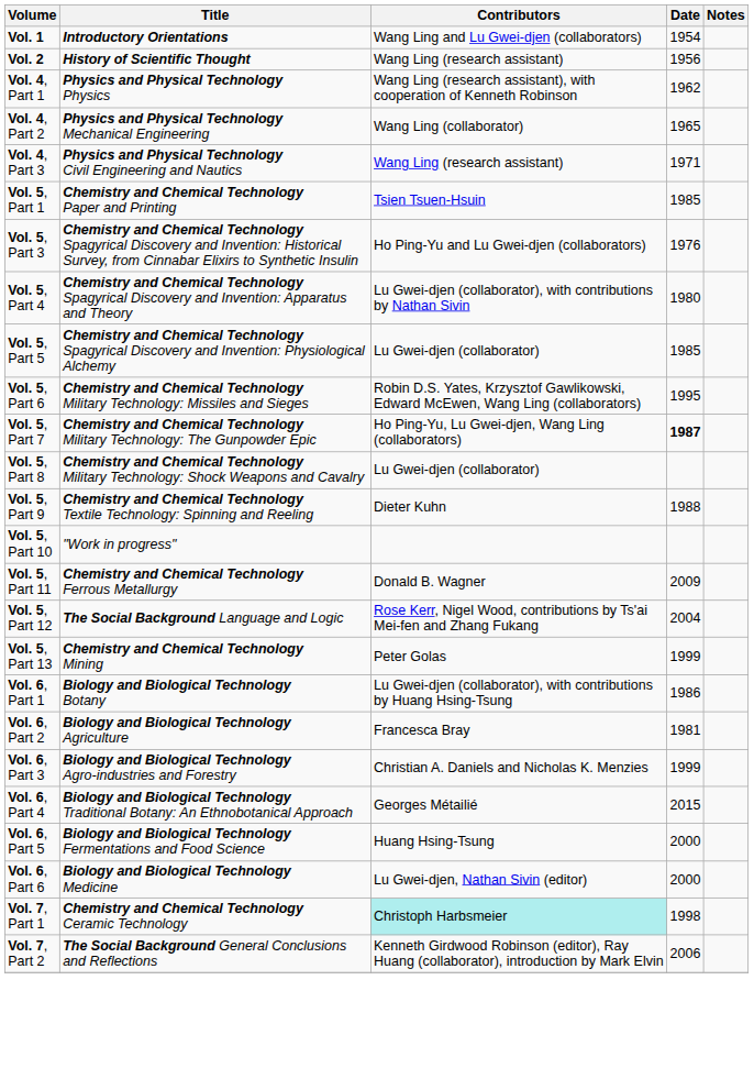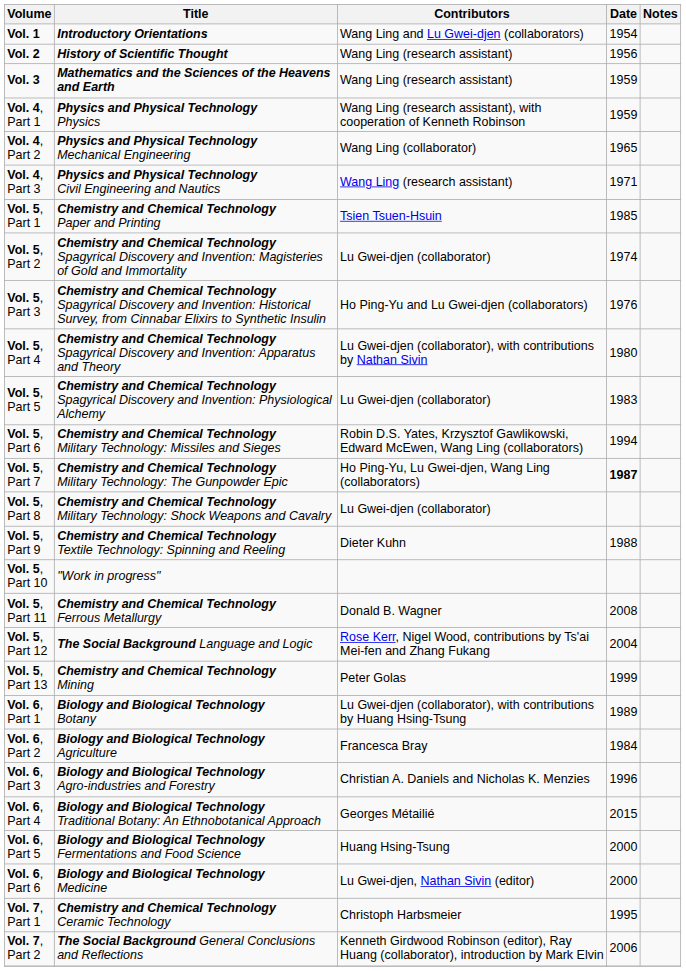 <table class="wikitable sortable">
 <tr>
 <th>Volume</th>
 <th>Title</th>
 <th>Contributors</th>
 <th>Date</th>
 <th>Notes</th>
 </tr>
 <tr>
 <td><strong>Vol. 1</strong></td>
 <td><strong><em>Introductory Orientations</em></strong></td>
 <td>Wang Ling and <a href='#'>Lu Gwei-djen</a> (collaborators)</td>
 <td>1954</td>
 <td></td>
 </tr>
 <tr>
 <td><strong>Vol. 2</strong></td>
 <td><strong><em>History of Scientific Thought</em></strong></td>
 <td>Wang Ling (research assistant)</td>
 <td>1956</td>
 <td></td>
 </tr>
 <tr>
+<td><strong>Vol. 3</strong></td>
+<td><strong><em>Mathematics and the Sciences of the Heavens and Earth</em></strong></td>
+<td>Wang Ling (research assistant)</td>
+<td>1959</td>
+<td></td>
+</tr>
+<tr>
 <td><strong>Vol. 4</strong>,<br>Part 1</td>
 <td><strong><em>Physics and Physical Technology</em></strong> <br> <em>Physics</em></td>
 <td>Wang Ling (research assistant), with cooperation of Kenneth Robinson</td>
-<td>1962</td>
+<td>1959</td>
 <td></td>
 </tr>
 <tr>
 <td><strong>Vol. 4</strong>,<br>Part 2</td>
 <td><strong><em>Physics and Physical Technology</em></strong> <br><em>Mechanical Engineering</em></td>
 <td>Wang Ling (collaborator)</td>
 <td>1965</td>
 <td> </td>
 </tr>
 <tr>
 <td><strong>Vol. 4</strong>,<br>Part 3</td>
 <td><strong><em>Physics and Physical Technology</em></strong> <br><em>Civil Engineering and Nautics</em></td>
 <td><a href='#'>Wang Ling</a> (research assistant)</td>
 <td>1971</td>
 <td> </td>
 </tr>
 <tr>
 <td><strong>Vol. 5</strong>,<br>Part 1</td>
 <td><strong><em>Chemistry and Chemical Technology</em></strong> <br> <em>Paper and Printing</em></td>
 <td><a href='#'>Tsien Tsuen-Hsuin</a></td>
 <td>1985</td>
 <td> </td>
 </tr>
 <tr>
+<td><strong>Vol. 5</strong>,<br>Part 2</td>
+<td><strong><em>Chemistry and Chemical Technology</em></strong> <br><em>Spagyrical Discovery and Invention: Magisteries of Gold and Immortality</em></td>
+<td>Lu Gwei-djen (collaborator)</td>
+<td>1974</td>
+<td> </td>
+</tr>
+<tr>
 <td><strong>Vol. 5</strong>,<br>Part 3</td>
 <td><strong><em>Chemistry and Chemical Technology</em></strong> <br><em>Spagyrical Discovery and Invention: Historical Survey, from Cinnabar Elixirs to Synthetic Insulin</em></td>
 <td>Ho Ping-Yu and Lu Gwei-djen (collaborators)</td>
 <td>1976</td>
 <td> </td>
 </tr>
 <tr>
 <td><strong>Vol. 5</strong>,<br>Part 4</td>
 <td><strong><em>Chemistry and Chemical Technology</em></strong> <br><em>Spagyrical Discovery and Invention: Apparatus and Theory</em></td>
 <td>Lu Gwei-djen (collaborator), with contributions by <a href='#'>Nathan Sivin</a></td>
 <td>1980</td>
 <td> </td>
 </tr>
 <tr>
 <td><strong>Vol. 5</strong>,<br>Part 5</td>
 <td><strong><em>Chemistry and Chemical Technology</em></strong> <br><em>Spagyrical Discovery and Invention: Physiological Alchemy</em></td>
 <td>Lu Gwei-djen (collaborator)</td>
-<td>1985</td>
+<td>1983</td>
 <td> </td>
 </tr>
 <tr>
 <td><strong>Vol. 5</strong>,<br>Part 6</td>
 <td><strong><em>Chemistry and Chemical Technology</em></strong> <br><em>Military Technology: Missiles and Sieges</em></td>
 <td>Robin D.S. Yates, Krzysztof Gawlikowski, Edward McEwen, Wang Ling (collaborators)</td>
-<td>1995</td>
+<td>1994</td>
 <td> </td>
 </tr>
 <tr>
 <td><strong>Vol. 5</strong>,<br>Part 7</td>
 <td><strong><em>Chemistry and Chemical Technology</em></strong> <br><em>Military Technology: The Gunpowder Epic</em></td>
 <td>Ho Ping-Yu, Lu Gwei-djen, Wang Ling (collaborators)</td>
 <td><strong>1987</strong></td>
 <td> </td>
 </tr>
 <tr>
 <td><strong>Vol. 5</strong>,<br>Part 8</td>
 <td><strong><em>Chemistry and Chemical Technology</em></strong> <br><em>Military Technology: Shock Weapons and Cavalry</em></td>
 <td>Lu Gwei-djen (collaborator)</td>
 <td></td>
 <td></td>
 </tr>
 <tr>
 <td><strong>Vol. 5</strong>,<br>Part 9</td>
 <td><strong><em>Chemistry and Chemical Technology</em></strong> <br> <em>Textile Technology: Spinning and Reeling</em></td>
 <td>Dieter Kuhn</td>
 <td>1988</td>
 <td> </td>
 </tr>
 <tr>
 <td><strong>Vol. 5</strong>,<br>Part 10</td>
 <td><em>"Work in progress"</em></td>
 <td></td>
 <td></td>
 <td></td>
 </tr>
 <tr>
 <td><strong>Vol. 5</strong>,<br>Part 11</td>
 <td><strong><em>Chemistry and Chemical Technology</em></strong> <br><em>Ferrous Metallurgy</em></td>
 <td>Donald B. Wagner</td>
-<td>2009</td>
+<td>2008</td>
 <td> </td>
 </tr>
 <tr>
 <td><strong>Vol. 5</strong>,<br>Part 12</td>
 <td><strong><em>The Social Background</em></strong>  <em>Language and Logic</em></td>
 <td><a href='#'>Rose Kerr</a>, Nigel Wood, contributions by Ts'ai Mei-fen and Zhang Fukang</td>
 <td>2004</td>
 <td> </td>
 </tr>
 <tr>
 <td><strong>Vol. 5</strong>,<br>Part 13</td>
 <td><strong><em>Chemistry and Chemical Technology</em></strong> <br><em>Mining</em></td>
 <td>Peter Golas</td>
 <td>1999</td>
 <td> </td>
 </tr>
 <tr>
 <td><strong>Vol. 6</strong>,<br>Part 1</td>
 <td><strong><em>Biology and Biological Technology</em></strong> <br> <em>Botany</em></td>
 <td>Lu Gwei-djen (collaborator), with contributions by Huang Hsing-Tsung</td>
-<td>1986</td>
+<td>1989</td>
 <td> </td>
 </tr>
 <tr>
 <td><strong>Vol. 6</strong>,<br>Part 2</td>
 <td><strong><em>Biology and Biological Technology</em></strong> <br> <em>Agriculture</em></td>
 <td>Francesca Bray</td>
-<td>1981</td>
+<td>1984</td>
 <td> </td>
 </tr>
 <tr>
 <td><strong>Vol. 6</strong>,<br>Part 3</td>
 <td><strong><em>Biology and Biological Technology</em></strong> <br> <em>Agro-industries and Forestry</em></td>
 <td>Christian A. Daniels and Nicholas K. Menzies</td>
-<td>1999</td>
+<td>1996</td>
 <td> </td>
 </tr>
 <tr>
 <td><strong>Vol. 6</strong>,<br>Part 4</td>
 <td><strong><em>Biology and Biological Technology</em></strong> <br> <em>Traditional Botany: An Ethnobotanical Approach</em></td>
 <td>Georges Métailié</td>
 <td>2015</td>
 <td> </td>
 </tr>
 <tr>
 <td><strong>Vol. 6</strong>,<br>Part 5</td>
 <td><strong><em>Biology and Biological Technology</em></strong> <br> <em>Fermentations and Food Science</em></td>
 <td>Huang Hsing-Tsung</td>
 <td>2000</td>
 <td> </td>
 </tr>
 <tr>
 <td><strong>Vol. 6</strong>,<br>Part 6</td>
 <td><strong><em>Biology and Biological Technology</em></strong> <br> <em>Medicine</em></td>
 <td>Lu Gwei-djen, <a href='#'>Nathan Sivin</a> (editor)</td>
 <td>2000</td>
 <td> </td>
 </tr>
 <tr>
 <td><strong>Vol. 7</strong>,<br>Part 1</td>
 <td><strong><em>Chemistry and Chemical Technology</em></strong> <br><em>Ceramic Technology</em></td>
-<td style="background: paleturquoise;">Christoph Harbsmeier</td>
-<td>1998</td>
+<td>Christoph Harbsmeier</td>
+<td>1995</td>
 <td> </td>
 </tr>
 <tr>
 <td><strong>Vol. 7</strong>,<br>Part 2</td>
 <td><strong><em>The Social Background</em></strong>  <em>General Conclusions and Reflections</em></td>
 <td>Kenneth Girdwood Robinson (editor), Ray Huang (collaborator), introduction by Mark Elvin</td>
 <td>2006</td>
 <td></td>
 </tr>
 <tr>
 </tr>
 </table>
